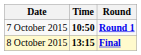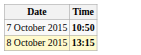 <table class="wikitable">
 <tr>
 <th>Date</th>
 <th>Time</th>
-<th>Round</th>
 </tr>
 <tr>
 <td>7 October 2015</td>
 <td><strong>10:50</strong></td>
-<td><strong><a href='#'>Round 1</a></strong></td>
 </tr>
 <tr style=background:lemonchiffon>
 <td>8 October 2015</td>
 <td><strong>13:15</strong></td>
-<td><strong><a href='#'>Final</a></strong></td>
 </tr>
 </table>
